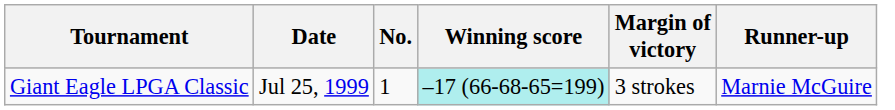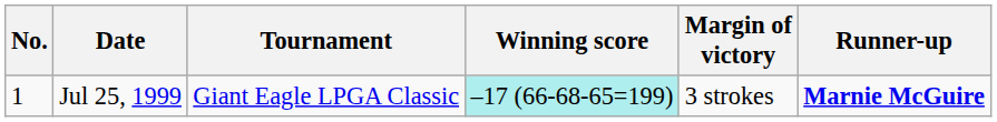 <table class="wikitable" style="font-size:95%;">
 <tr>
+<th>No.</th>
+<th>Date</th>
 <th>Tournament</th>
-<th>Date</th>
-<th>No.</th>
 <th>Winning score</th>
 <th>Margin of <br>victory</th>
 <th>Runner-up</th>
 </tr>
 <tr>
+<td>1</td>
+<td>Jul 25, <a href='#'>1999</a></td>
 <td><a href='#'>Giant Eagle LPGA Classic</a></td>
-<td>Jul 25, <a href='#'>1999</a></td>
-<td>1</td>
 <td style="background: paleturquoise;">–17 (66-68-65=199)</td>
 <td>3 strokes</td>
-<td> <a href='#'>Marnie McGuire</a></td>
+<td><strong> <a href='#'>Marnie McGuire</a></strong></td>
 </tr>
 </table>
